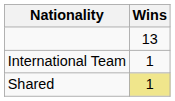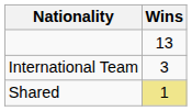 <table class="wikitable sortable">
 <tr>
 <th>Nationality</th>
 <th>Wins</th>
 </tr>
 <tr>
 <td></td>
 <td align=center>13</td>
 </tr>
 <tr>
 <td>International Team</td>
-<td align=center>1</td>
+<td align=center>3</td>
 </tr>
 <tr>
 <td>Shared</td>
 <td align=center style="background: khaki;">1</td>
 </tr>
 </table>
